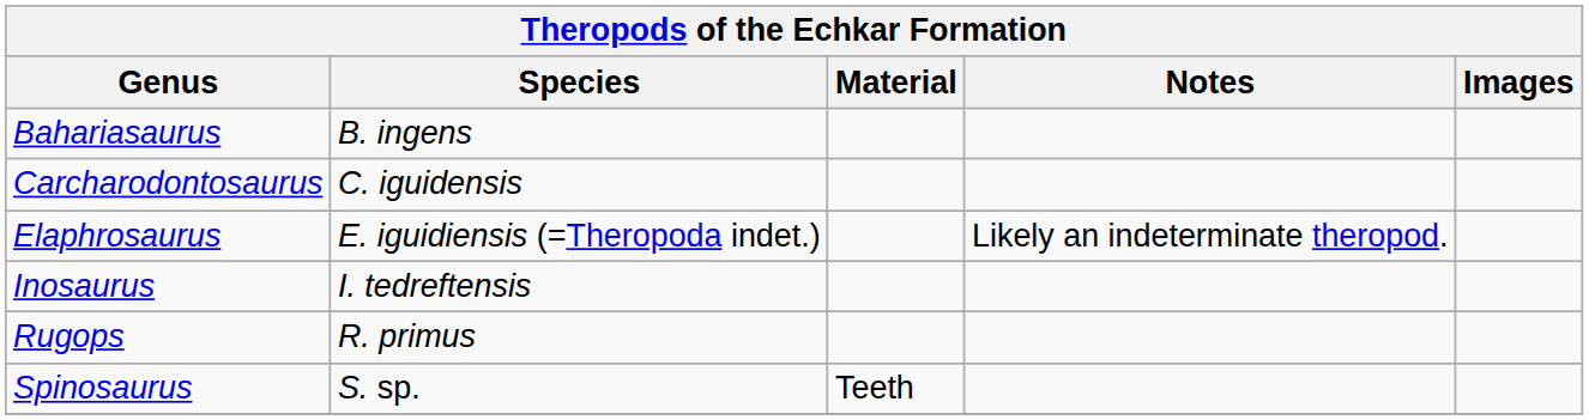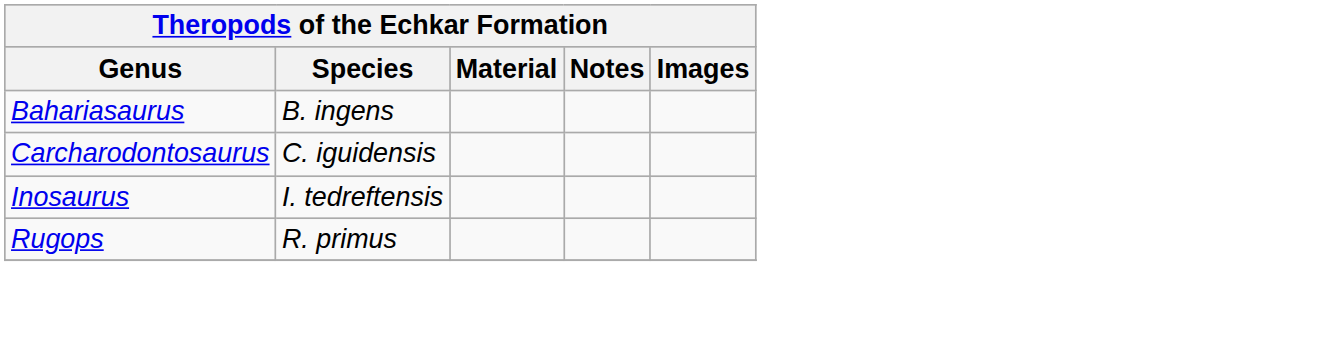 <table class="wikitable" align="center">
 <tr>
 <th colspan="5" align="center"><strong><a href='#'>Theropods</a></strong> of the Echkar Formation</th>
 </tr>
 <tr>
 <th>Genus</th>
 <th>Species</th>
 <th>Material</th>
 <th>Notes</th>
 <th>Images</th>
 </tr>
 <tr>
 <td><em><a href='#'>Bahariasaurus</a></em></td>
 <td><em>B. ingens</em></td>
 <td></td>
 <td></td>
 <td></td>
 </tr>
 <tr>
 <td><em><a href='#'>Carcharodontosaurus</a></em></td>
 <td><em>C. iguidensis</em></td>
 <td></td>
 <td></td>
 <td></td>
 </tr>
 <tr>
-<td><em><a href='#'>Elaphrosaurus</a></em></td>
-<td><em>E. iguidiensis</em> (=<a href='#'>Theropoda</a> indet.)</td>
-<td></td>
-<td>Likely an indeterminate <a href='#'>theropod</a>.</td>
-<td></td>
-</tr>
-<tr>
 <td><em><a href='#'>Inosaurus</a></em></td>
 <td><em>I. tedreftensis</em></td>
 <td></td>
 <td></td>
 <td></td>
 </tr>
 <tr>
 <td><em><a href='#'>Rugops</a></em></td>
 <td><em>R. primus</em></td>
 <td></td>
 <td></td>
 <td></td>
 </tr>
 <tr>
-<td><em><a href='#'>Spinosaurus</a></em></td>
-<td><em>S.</em> sp.</td>
-<td>Teeth</td>
-<td></td>
-<td></td>
-</tr>
-<tr>
 </tr>
 </table>
